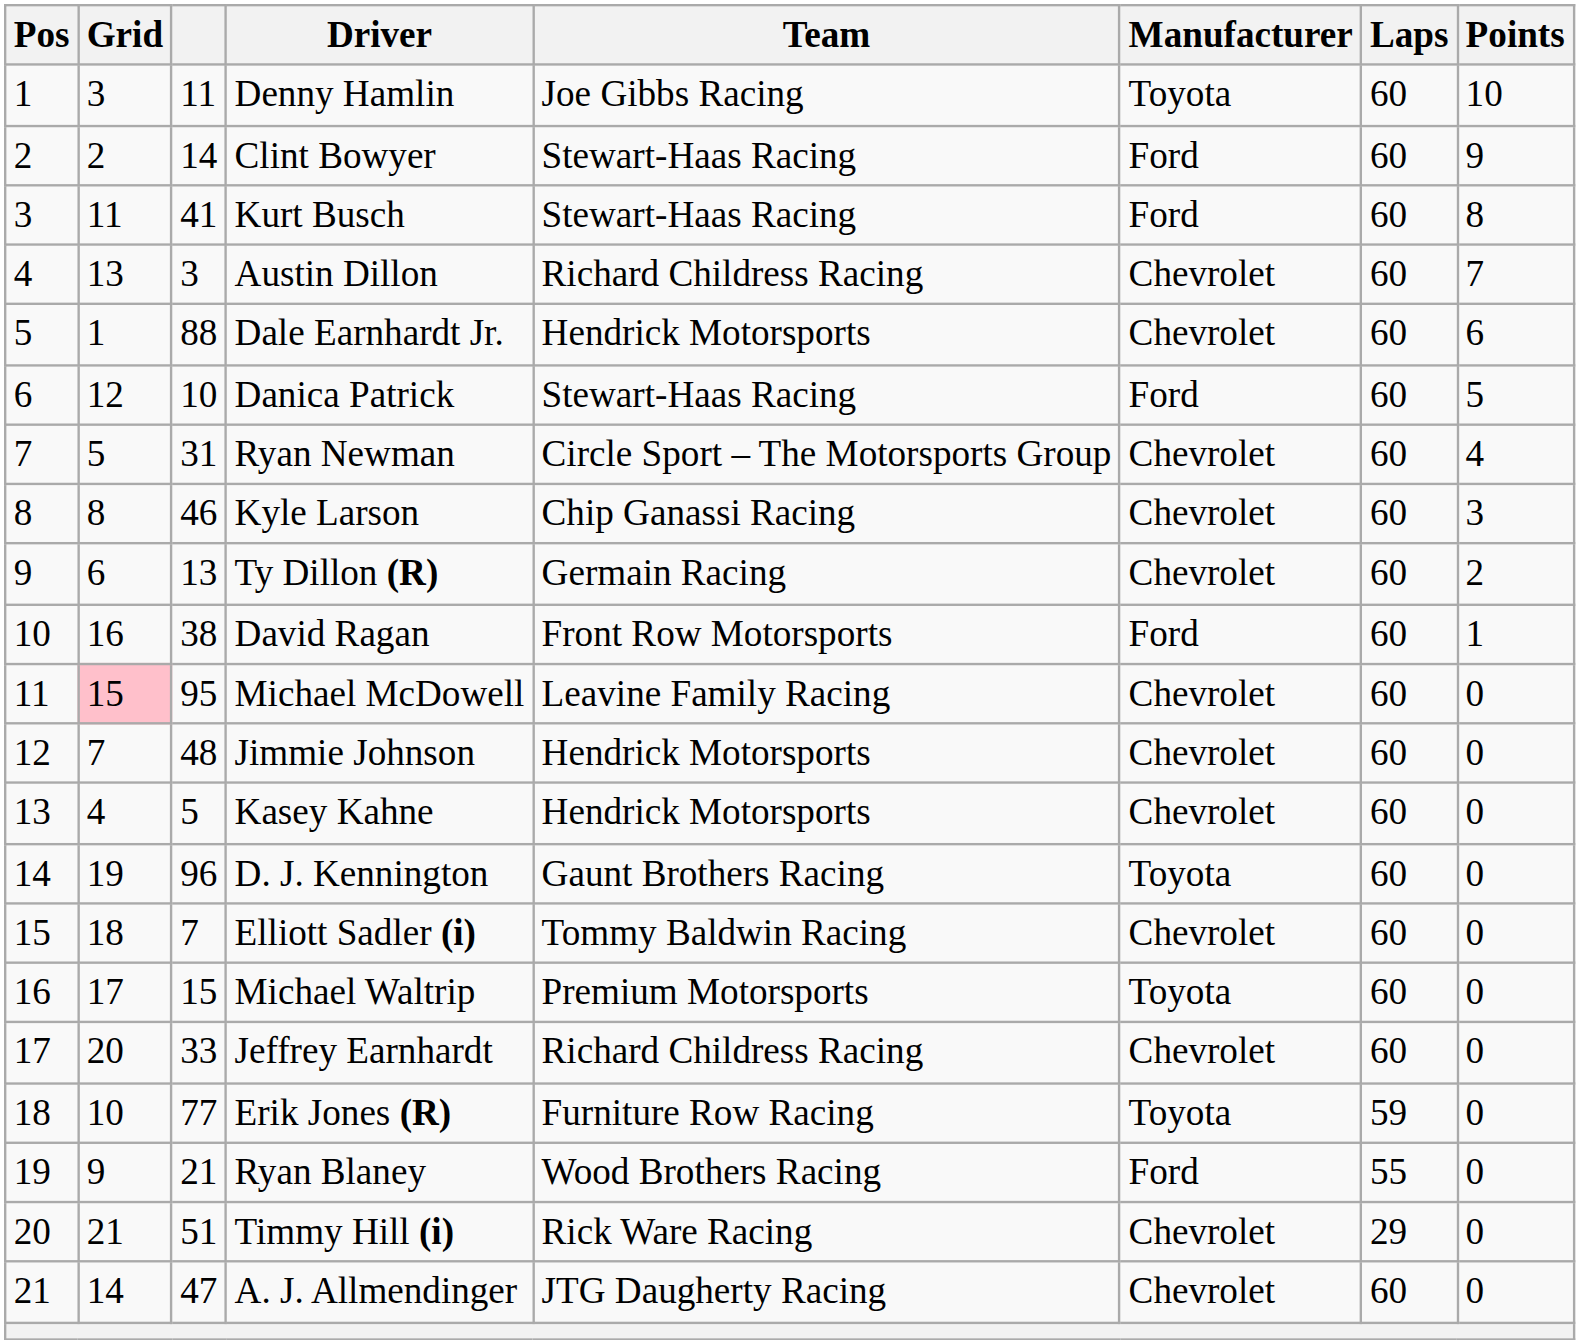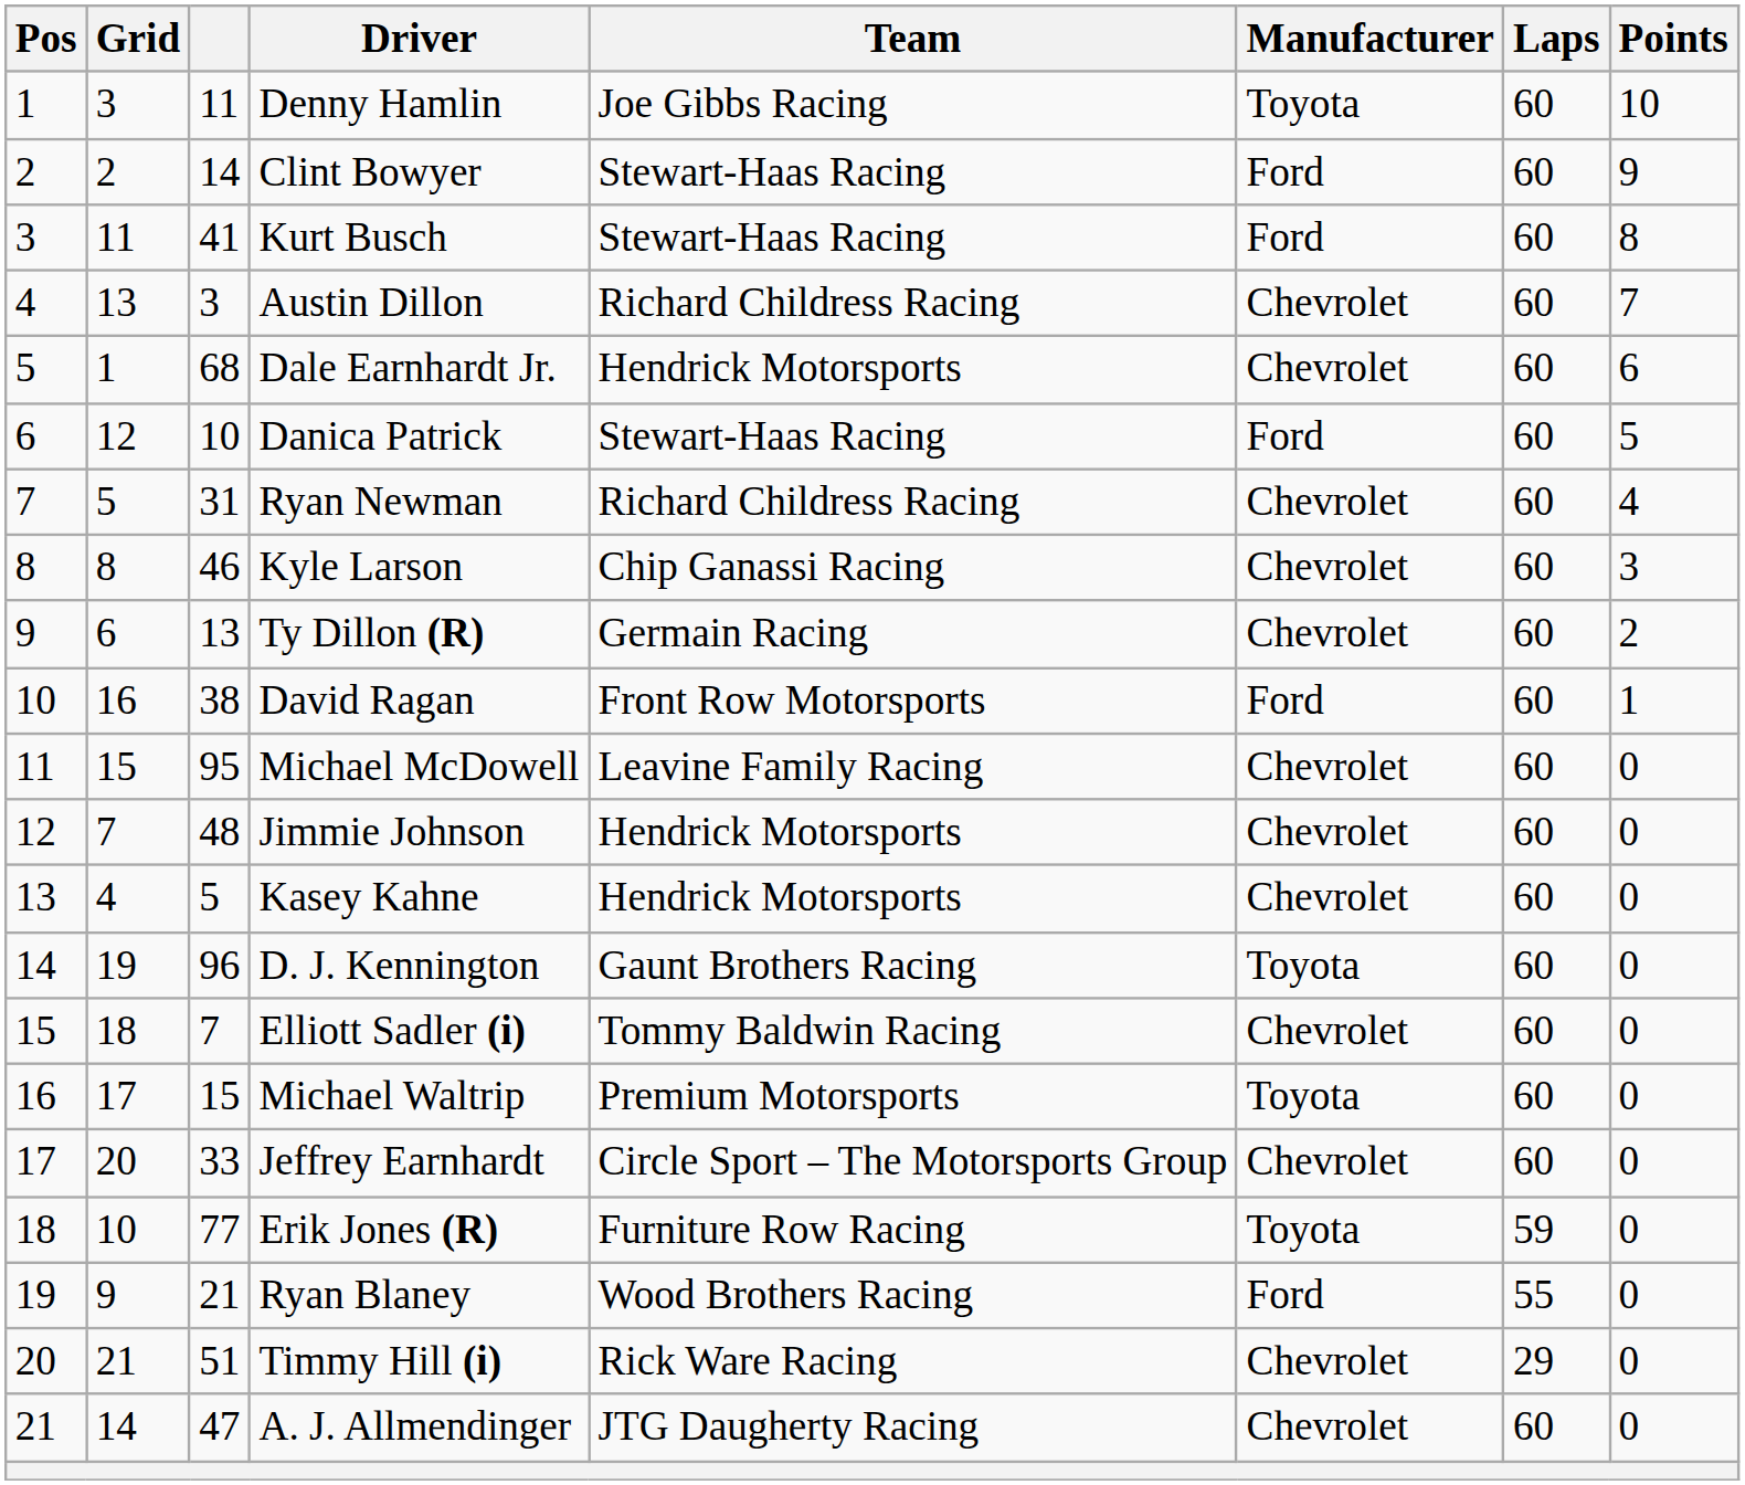 <table class="wikitable" style="font-size:98%">
 <tr>
 <th>Pos</th>
 <th>Grid</th>
 <th></th>
 <th>Driver</th>
 <th>Team</th>
 <th>Manufacturer</th>
 <th>Laps</th>
 <th>Points</th>
 </tr>
 <tr>
 <td>1</td>
 <td>3</td>
 <td>11</td>
 <td>Denny Hamlin</td>
 <td>Joe Gibbs Racing</td>
 <td>Toyota</td>
 <td>60</td>
 <td>10</td>
 </tr>
 <tr>
 <td>2</td>
 <td>2</td>
 <td>14</td>
 <td>Clint Bowyer</td>
 <td>Stewart-Haas Racing</td>
 <td>Ford</td>
 <td>60</td>
 <td>9</td>
 </tr>
 <tr>
 <td>3</td>
 <td>11</td>
 <td>41</td>
 <td>Kurt Busch</td>
 <td>Stewart-Haas Racing</td>
 <td>Ford</td>
 <td>60</td>
 <td>8</td>
 </tr>
 <tr>
 <td>4</td>
 <td>13</td>
 <td>3</td>
 <td>Austin Dillon</td>
 <td>Richard Childress Racing</td>
 <td>Chevrolet</td>
 <td>60</td>
 <td>7</td>
 </tr>
 <tr>
 <td>5</td>
 <td>1</td>
-<td>88</td>
+<td>68</td>
 <td>Dale Earnhardt Jr.</td>
 <td>Hendrick Motorsports</td>
 <td>Chevrolet</td>
 <td>60</td>
 <td>6</td>
 </tr>
 <tr>
 <td>6</td>
 <td>12</td>
 <td>10</td>
 <td>Danica Patrick</td>
 <td>Stewart-Haas Racing</td>
 <td>Ford</td>
 <td>60</td>
 <td>5</td>
 </tr>
 <tr>
 <td>7</td>
 <td>5</td>
 <td>31</td>
 <td>Ryan Newman</td>
-<td>Circle Sport – The Motorsports Group</td>
+<td>Richard Childress Racing</td>
 <td>Chevrolet</td>
 <td>60</td>
 <td>4</td>
 </tr>
 <tr>
 <td>8</td>
 <td>8</td>
 <td>46</td>
 <td>Kyle Larson</td>
 <td>Chip Ganassi Racing</td>
 <td>Chevrolet</td>
 <td>60</td>
 <td>3</td>
 </tr>
 <tr>
 <td>9</td>
 <td>6</td>
 <td>13</td>
 <td>Ty Dillon <strong>(R)</strong></td>
 <td>Germain Racing</td>
 <td>Chevrolet</td>
 <td>60</td>
 <td>2</td>
 </tr>
 <tr>
 <td>10</td>
 <td>16</td>
 <td>38</td>
 <td>David Ragan</td>
 <td>Front Row Motorsports</td>
 <td>Ford</td>
 <td>60</td>
 <td>1</td>
 </tr>
 <tr>
 <td>11</td>
-<td style="background: pink;">15</td>
+<td>15</td>
 <td>95</td>
 <td>Michael McDowell</td>
 <td>Leavine Family Racing</td>
 <td>Chevrolet</td>
 <td>60</td>
 <td>0</td>
 </tr>
 <tr>
 <td>12</td>
 <td>7</td>
 <td>48</td>
 <td>Jimmie Johnson</td>
 <td>Hendrick Motorsports</td>
 <td>Chevrolet</td>
 <td>60</td>
 <td>0</td>
 </tr>
 <tr>
 <td>13</td>
 <td>4</td>
 <td>5</td>
 <td>Kasey Kahne</td>
 <td>Hendrick Motorsports</td>
 <td>Chevrolet</td>
 <td>60</td>
 <td>0</td>
 </tr>
 <tr>
 <td>14</td>
 <td>19</td>
 <td>96</td>
 <td>D. J. Kennington</td>
 <td>Gaunt Brothers Racing</td>
 <td>Toyota</td>
 <td>60</td>
 <td>0</td>
 </tr>
 <tr>
 <td>15</td>
 <td>18</td>
 <td>7</td>
 <td>Elliott Sadler <strong>(i)</strong></td>
 <td>Tommy Baldwin Racing</td>
 <td>Chevrolet</td>
 <td>60</td>
 <td>0</td>
 </tr>
 <tr>
 <td>16</td>
 <td>17</td>
 <td>15</td>
 <td>Michael Waltrip</td>
 <td>Premium Motorsports</td>
 <td>Toyota</td>
 <td>60</td>
 <td>0</td>
 </tr>
 <tr>
 <td>17</td>
 <td>20</td>
 <td>33</td>
 <td>Jeffrey Earnhardt</td>
-<td>Richard Childress Racing</td>
+<td>Circle Sport – The Motorsports Group</td>
 <td>Chevrolet</td>
 <td>60</td>
 <td>0</td>
 </tr>
 <tr>
 <td>18</td>
 <td>10</td>
 <td>77</td>
 <td>Erik Jones <strong>(R)</strong></td>
 <td>Furniture Row Racing</td>
 <td>Toyota</td>
 <td>59</td>
 <td>0</td>
 </tr>
 <tr>
 <td>19</td>
 <td>9</td>
 <td>21</td>
 <td>Ryan Blaney</td>
 <td>Wood Brothers Racing</td>
 <td>Ford</td>
 <td>55</td>
 <td>0</td>
 </tr>
 <tr>
 <td>20</td>
 <td>21</td>
 <td>51</td>
 <td>Timmy Hill <strong>(i)</strong></td>
 <td>Rick Ware Racing</td>
 <td>Chevrolet</td>
 <td>29</td>
 <td>0</td>
 </tr>
 <tr>
 <td>21</td>
 <td>14</td>
 <td>47</td>
 <td>A. J. Allmendinger</td>
 <td>JTG Daugherty Racing</td>
 <td>Chevrolet</td>
 <td>60</td>
 <td>0</td>
 </tr>
 <tr>
 <th colspan="8"></th>
 </tr>
 </table>
